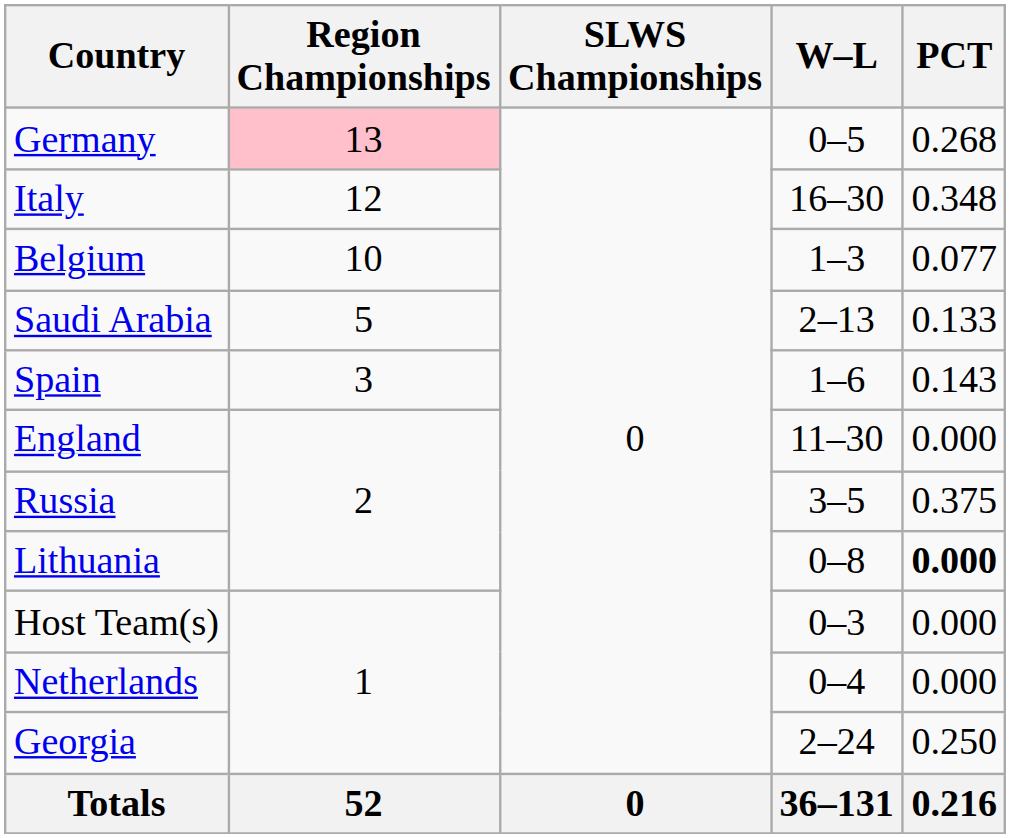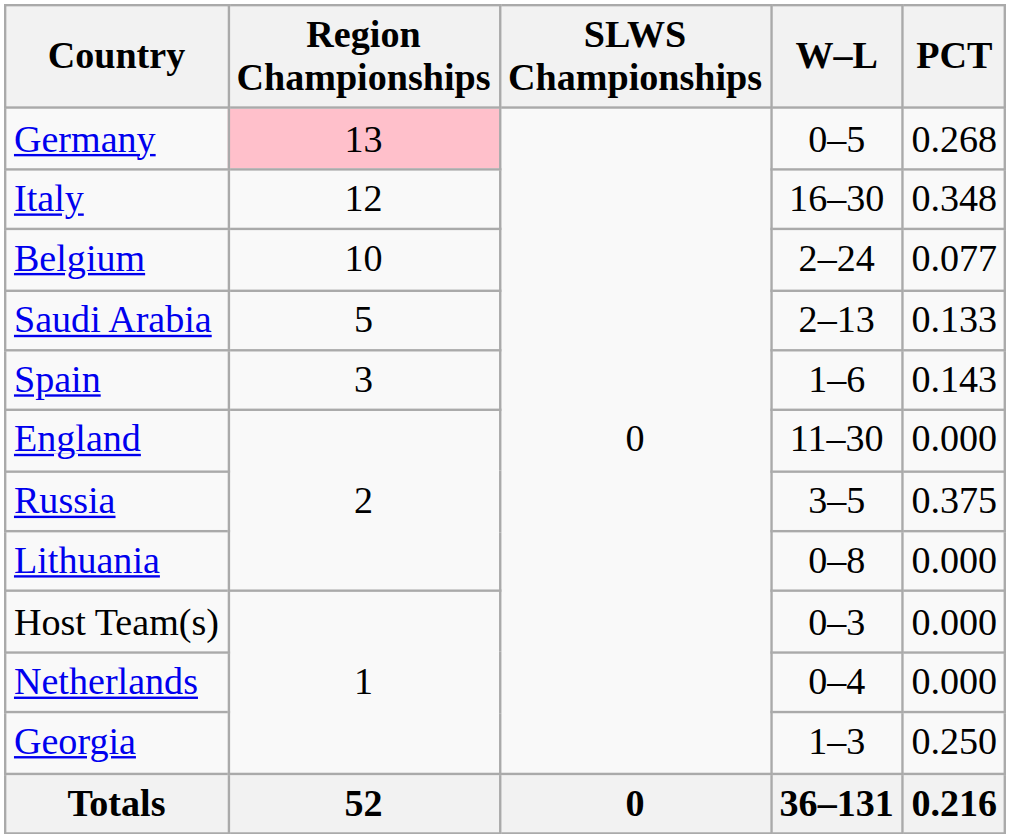 <table class="wikitable">
 <tr>
 <th>Country</th>
 <th>Region<br>Championships</th>
 <th>SLWS<br>Championships</th>
 <th>W–L</th>
 <th>PCT</th>
 </tr>
 <tr>
 <td> <a href='#'>Germany</a></td>
 <td align=center style="background: pink;">13</td>
 <td align=center rowspan=11>0</td>
 <td align=center>0–5</td>
 <td align=center>0.268</td>
 </tr>
 <tr>
 <td> <a href='#'>Italy</a></td>
 <td align=center>12</td>
 <td align=center>16–30</td>
 <td align=center>0.348</td>
 </tr>
 <tr>
 <td> <a href='#'>Belgium</a></td>
 <td align=center>10</td>
-<td align=center>1–3</td>
+<td align=center>2–24</td>
 <td align=center>0.077</td>
 </tr>
 <tr>
 <td> <a href='#'>Saudi Arabia</a></td>
 <td align=center>5</td>
 <td align=center>2–13</td>
 <td align=center>0.133</td>
 </tr>
 <tr>
 <td> <a href='#'>Spain</a></td>
 <td align=center>3</td>
 <td align=center>1–6</td>
 <td align=center>0.143</td>
 </tr>
 <tr>
 <td> <a href='#'>England</a></td>
 <td align=center rowspan=3>2</td>
 <td align=center>11–30</td>
 <td align=center>0.000</td>
 </tr>
 <tr>
 <td> <a href='#'>Russia</a></td>
 <td align=center>3–5</td>
 <td align=center>0.375</td>
 </tr>
 <tr>
 <td> <a href='#'>Lithuania</a></td>
 <td align=center>0–8</td>
-<td align=center><strong>0.000</strong></td>
+<td align=center>0.000</td>
 </tr>
 <tr>
 <td> Host Team(s)</td>
 <td align=center rowspan=3>1</td>
 <td align=center>0–3</td>
 <td align=center>0.000</td>
 </tr>
 <tr>
 <td> <a href='#'>Netherlands</a></td>
 <td align=center>0–4</td>
 <td align=center>0.000</td>
 </tr>
 <tr>
 <td> <a href='#'>Georgia</a></td>
-<td align=center>2–24</td>
+<td align=center>1–3</td>
 <td align=center>0.250</td>
 </tr>
 <tr>
 <th>Totals</th>
 <th>52</th>
 <th>0</th>
 <th>36–131</th>
 <th>0.216</th>
 </tr>
 </table>
